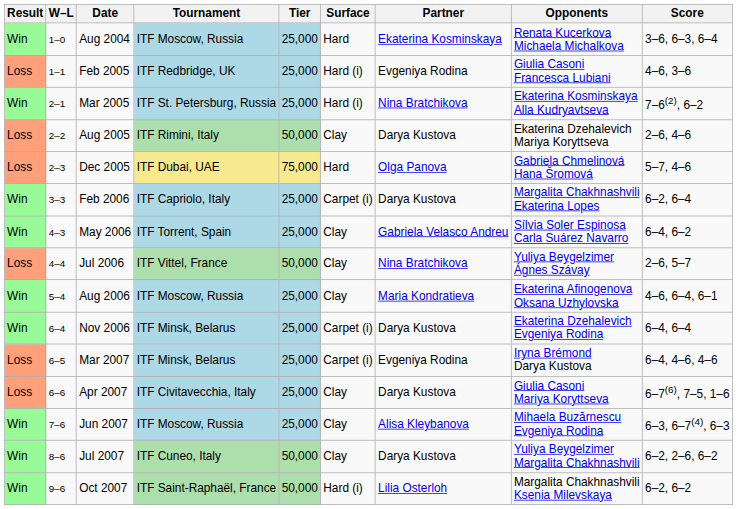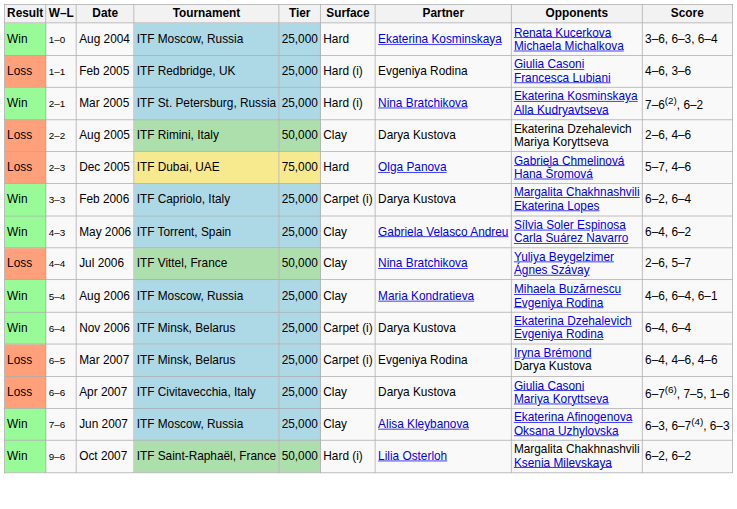 <table class="sortable wikitable">
 <tr>
 <th>Result</th>
 <th class=unsortable>W–L</th>
 <th>Date</th>
 <th>Tournament</th>
 <th>Tier</th>
 <th>Surface</th>
 <th>Partner</th>
 <th>Opponents</th>
 <th class=unsortable>Score</th>
 </tr>
 <tr>
 <td bgcolor=98FB98>Win</td>
 <td><small>1–0</small></td>
 <td>Aug 2004</td>
 <td bgcolor=lightblue>ITF Moscow, Russia</td>
 <td bgcolor=lightblue>25,000</td>
 <td>Hard</td>
 <td> <a href='#'>Ekaterina Kosminskaya</a></td>
 <td> <a href='#'>Renata Kucerkova</a> <br>  <a href='#'>Michaela Michalkova</a></td>
 <td>3–6, 6–3, 6–4</td>
 </tr>
 <tr>
 <td bgcolor=FFA07A>Loss</td>
 <td><small>1–1</small></td>
 <td>Feb 2005</td>
 <td bgcolor=lightblue>ITF Redbridge, UK</td>
 <td bgcolor=lightblue>25,000</td>
 <td>Hard (i)</td>
 <td> Evgeniya Rodina</td>
 <td> <a href='#'>Giulia Casoni</a> <br>  <a href='#'>Francesca Lubiani</a></td>
 <td>4–6, 3–6</td>
 </tr>
 <tr =>
 <td bgcolor=98FB98>Win</td>
 <td><small>2–1</small></td>
 <td>Mar 2005</td>
 <td bgcolor=lightblue>ITF St. Petersburg, Russia</td>
 <td bgcolor=lightblue>25,000</td>
 <td>Hard (i)</td>
 <td> <a href='#'>Nina Bratchikova</a></td>
 <td> <a href='#'>Ekaterina Kosminskaya</a> <br>  <a href='#'>Alla Kudryavtseva</a></td>
 <td>7–6<sup>(2)</sup>, 6–2</td>
 </tr>
 <tr>
 <td bgcolor=FFA07A>Loss</td>
 <td><small>2–2</small></td>
 <td>Aug 2005</td>
 <td bgcolor=addfad>ITF Rimini, Italy</td>
 <td bgcolor=addfad>50,000</td>
 <td>Clay</td>
 <td> Darya Kustova</td>
 <td> Ekaterina Dzehalevich <br>  Mariya Koryttseva</td>
 <td>2–6, 4–6</td>
 </tr>
 <tr>
 <td bgcolor=FFA07A>Loss</td>
 <td><small>2–3</small></td>
 <td>Dec 2005</td>
 <td bgcolor=f7e98e>ITF Dubai, UAE</td>
 <td bgcolor=f7e98e>75,000</td>
 <td>Hard</td>
 <td> <a href='#'>Olga Panova</a></td>
 <td> <a href='#'>Gabriela Chmelinová</a> <br>  <a href='#'>Hana Šromová</a></td>
 <td>5–7, 4–6</td>
 </tr>
 <tr>
 <td bgcolor=98FB98>Win</td>
 <td><small>3–3</small></td>
 <td>Feb 2006</td>
 <td bgcolor=lightblue>ITF Capriolo, Italy</td>
 <td bgcolor=lightblue>25,000</td>
 <td>Carpet (i)</td>
 <td> Darya Kustova</td>
 <td> <a href='#'>Margalita Chakhnashvili</a> <br>  <a href='#'>Ekaterina Lopes</a></td>
 <td>6–2, 6–4</td>
 </tr>
 <tr>
 <td bgcolor=98FB98>Win</td>
 <td><small>4–3</small></td>
 <td>May 2006</td>
 <td bgcolor=lightblue>ITF Torrent, Spain</td>
 <td bgcolor=lightblue>25,000</td>
 <td>Clay</td>
 <td> <a href='#'>Gabriela Velasco Andreu</a></td>
 <td> <a href='#'>Sílvia Soler Espinosa</a> <br>  <a href='#'>Carla Suárez Navarro</a></td>
 <td>6–4, 6–2</td>
 </tr>
 <tr>
 <td bgcolor=FFA07A>Loss</td>
 <td><small>4–4</small></td>
 <td>Jul 2006</td>
 <td bgcolor=addfad>ITF Vittel, France</td>
 <td bgcolor=addfad>50,000</td>
 <td>Clay</td>
 <td> <a href='#'>Nina Bratchikova</a></td>
 <td> <a href='#'>Yuliya Beygelzimer</a> <br>  <a href='#'>Ágnes Szávay</a></td>
 <td>2–6, 5–7</td>
 </tr>
 <tr>
 <td bgcolor=98FB98>Win</td>
 <td><small>5–4</small></td>
 <td>Aug 2006</td>
 <td bgcolor=lightblue>ITF Moscow, Russia</td>
 <td bgcolor=lightblue>25,000</td>
 <td>Clay</td>
 <td> <a href='#'>Maria Kondratieva</a></td>
-<td> <a href='#'>Ekaterina Afinogenova</a> <br>  <a href='#'>Oksana Uzhylovska</a></td>
+<td> <a href='#'>Mihaela Buzărnescu</a> <br>  <a href='#'>Evgeniya Rodina</a></td>
 <td>4–6, 6–4, 6–1</td>
 </tr>
 <tr>
 <td bgcolor=98FB98>Win</td>
 <td><small>6–4</small></td>
 <td>Nov 2006</td>
 <td bgcolor=lightblue>ITF Minsk, Belarus</td>
 <td bgcolor=lightblue>25,000</td>
 <td>Carpet (i)</td>
 <td> Darya Kustova</td>
 <td> <a href='#'>Ekaterina Dzehalevich</a> <br>  <a href='#'>Evgeniya Rodina</a></td>
 <td>6–4, 6–4</td>
 </tr>
 <tr>
 <td bgcolor=FFA07A>Loss</td>
 <td><small>6–5</small></td>
 <td>Mar 2007</td>
 <td bgcolor=lightblue>ITF Minsk, Belarus</td>
 <td bgcolor=lightblue>25,000</td>
 <td>Carpet (i)</td>
 <td> Evgeniya Rodina</td>
 <td> <a href='#'>Iryna Brémond</a> <br>  Darya Kustova</td>
 <td>6–4, 4–6, 4–6</td>
 </tr>
 <tr>
 <td bgcolor=FFA07A>Loss</td>
 <td><small>6–6</small></td>
 <td>Apr 2007</td>
 <td bgcolor=lightblue>ITF Civitavecchia, Italy</td>
 <td bgcolor=lightblue>25,000</td>
 <td>Clay</td>
 <td> Darya Kustova</td>
 <td> <a href='#'>Giulia Casoni</a> <br>  <a href='#'>Mariya Koryttseva</a></td>
 <td>6–7<sup>(6)</sup>, 7–5, 1–6</td>
 </tr>
 <tr>
 <td bgcolor=98FB98>Win</td>
 <td><small>7–6</small></td>
 <td>Jun 2007</td>
 <td bgcolor=lightblue>ITF Moscow, Russia</td>
 <td bgcolor=lightblue>25,000</td>
 <td>Clay</td>
 <td> <a href='#'>Alisa Kleybanova</a></td>
-<td> <a href='#'>Mihaela Buzărnescu</a> <br>  <a href='#'>Evgeniya Rodina</a></td>
+<td> <a href='#'>Ekaterina Afinogenova</a> <br>  <a href='#'>Oksana Uzhylovska</a></td>
 <td>6–3, 6–7<sup>(4)</sup>, 6–3</td>
-</tr>
-<tr>
-<td bgcolor=98FB98>Win</td>
-<td><small>8–6</small></td>
-<td>Jul 2007</td>
-<td bgcolor=addfad>ITF Cuneo, Italy</td>
-<td bgcolor=addfad>50,000</td>
-<td>Clay</td>
-<td> Darya Kustova</td>
-<td> <a href='#'>Yuliya Beygelzimer</a> <br>  <a href='#'>Margalita Chakhnashvili</a></td>
-<td>6–2, 2–6, 6–2</td>
 </tr>
 <tr>
 <td bgcolor=98FB98>Win</td>
 <td><small>9–6</small></td>
 <td>Oct 2007</td>
 <td bgcolor=addfad>ITF Saint-Raphaël, France</td>
 <td bgcolor=addfad>50,000</td>
 <td>Hard (i)</td>
 <td> <a href='#'>Lilia Osterloh</a></td>
 <td> Margalita Chakhnashvili <br>  <a href='#'>Ksenia Milevskaya</a></td>
 <td>6–2, 6–2</td>
 </tr>
 </table>
